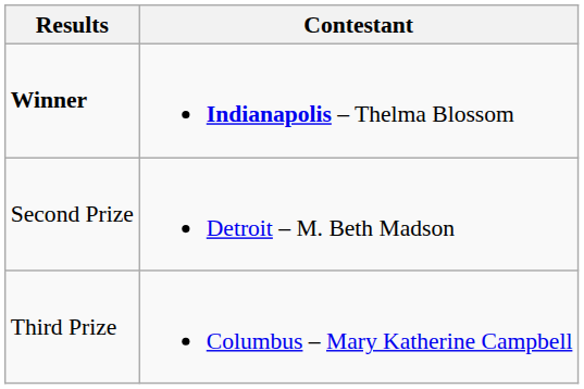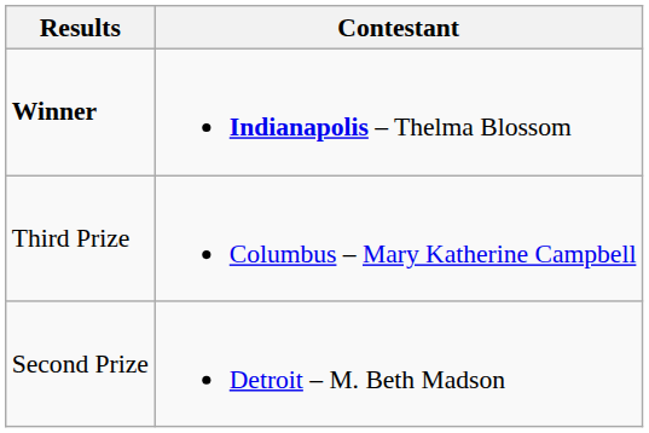 <table class="wikitable sortable" style="font-size: 95%;">
 <tr>
 <th>Results</th>
 <th>Contestant</th>
 </tr>
 <tr>
 <td><strong>Winner</strong></td>
 <td><br><ul><li><strong><a href='#'>Indianapolis</a></strong> – Thelma Blossom</li></ul></td>
 </tr>
 <tr>
+<td>Third Prize</td>
+<td><br><ul><li><a href='#'>Columbus</a> – <a href='#'>Mary Katherine Campbell</a></li></ul></td>
+</tr>
+<tr>
 <td>Second Prize</td>
 <td><br><ul><li><a href='#'>Detroit</a> – M. Beth Madson</li></ul></td>
 </tr>
-<tr>
-<td>Third Prize</td>
-<td><br><ul><li><a href='#'>Columbus</a> – <a href='#'>Mary Katherine Campbell</a></li></ul></td>
-</tr>
 </table>
